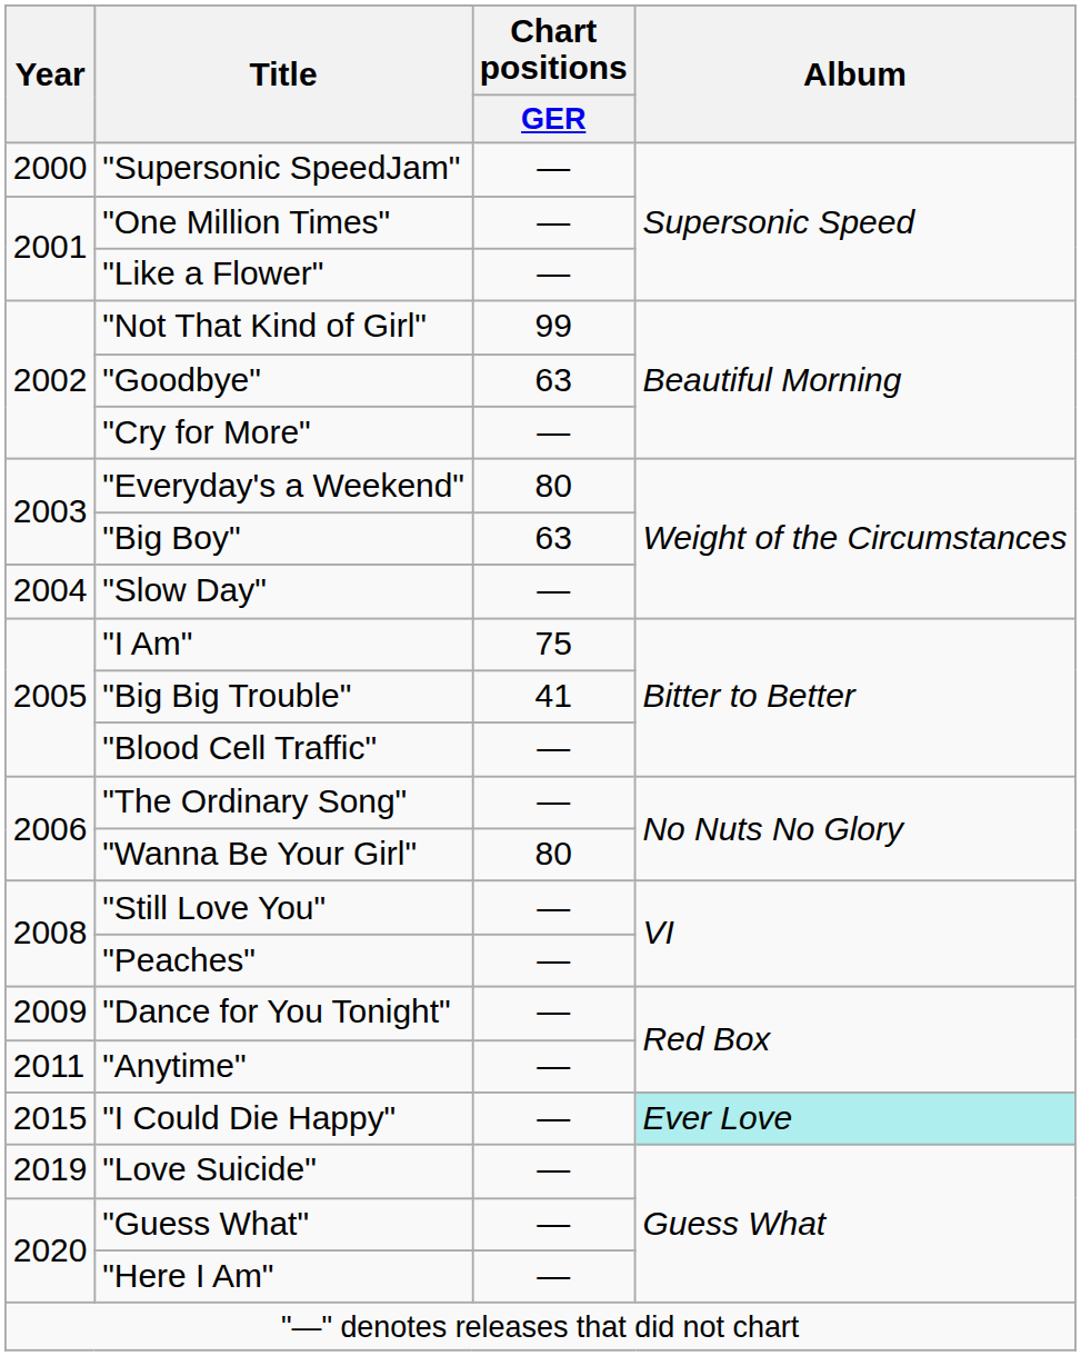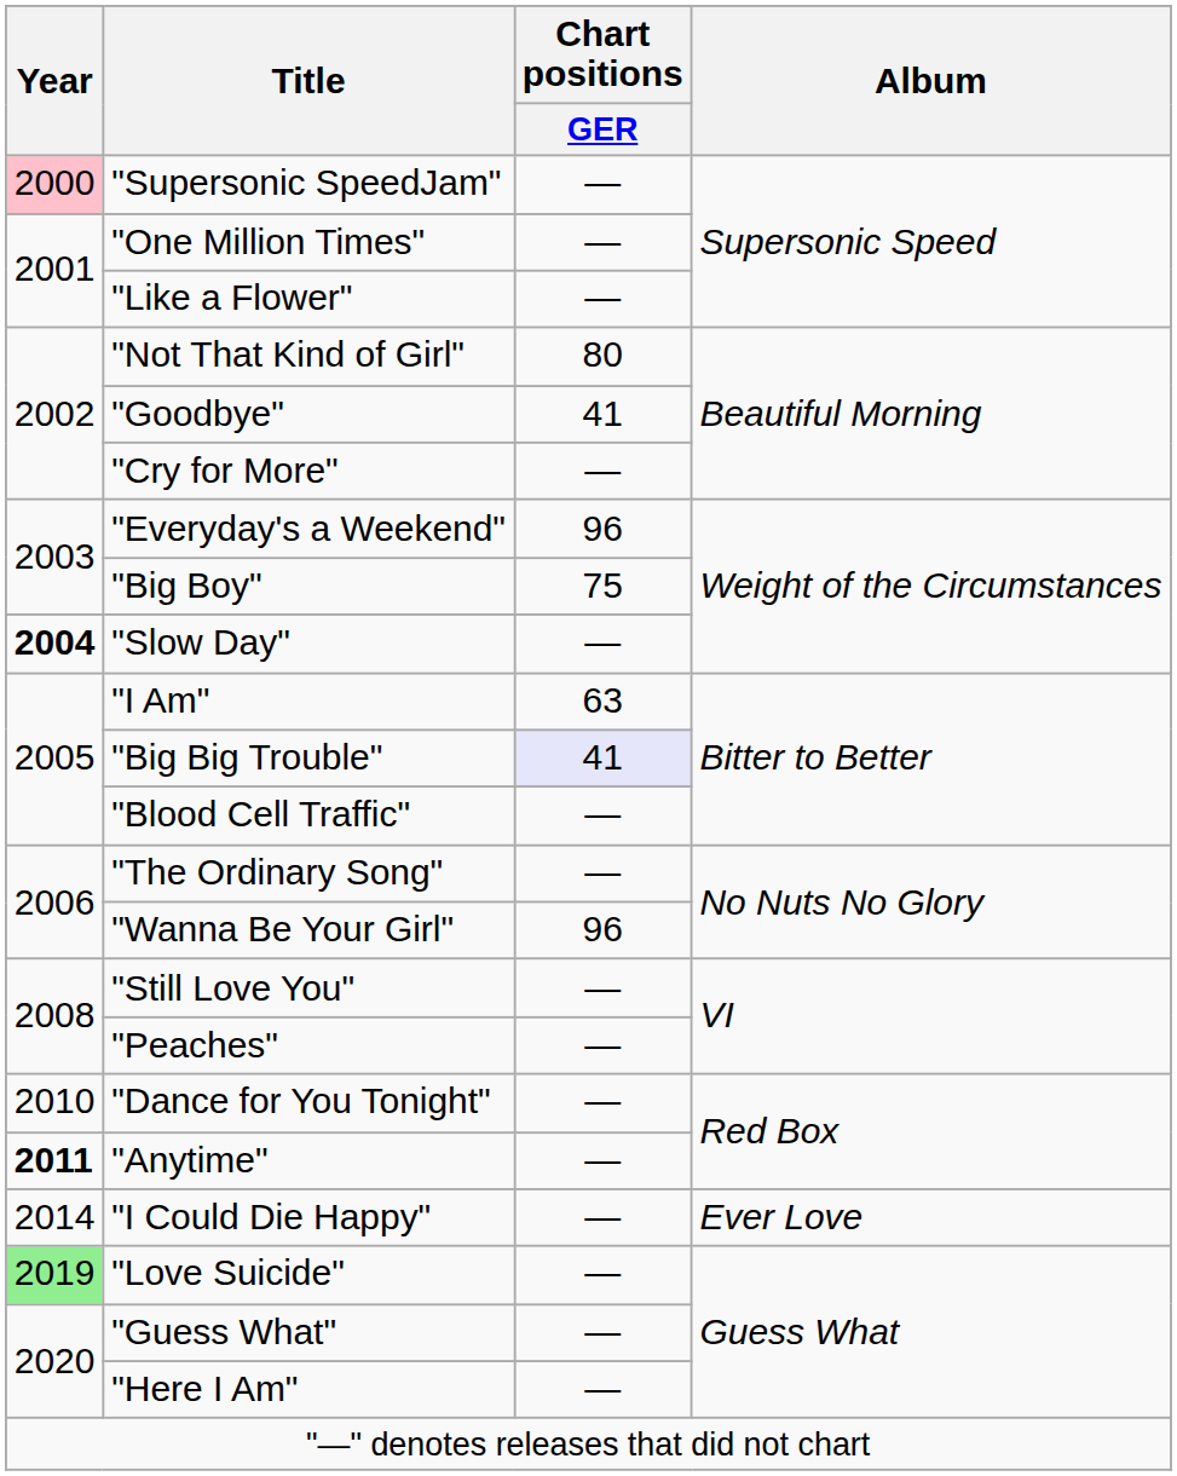 <table class="wikitable">
 <tr>
 <th rowspan="2">Year</th>
 <th rowspan="2">Title</th>
 <th colspan="1">Chart positions</th>
 <th rowspan="2">Album</th>
 </tr>
 <tr>
 <th style="width:3em;font-size:90%;"><a href='#'>GER</a></th>
 </tr>
 <tr>
-<td>2000</td>
+<td style="background: pink;">2000</td>
 <td>"Supersonic SpeedJam"</td>
 <td align="center">—</td>
 <td rowspan="3"><em>Supersonic Speed</em></td>
 </tr>
 <tr>
 <td rowspan="2">2001</td>
 <td>"One Million Times"</td>
 <td align="center">—</td>
 </tr>
 <tr>
 <td>"Like a Flower"</td>
 <td align="center">—</td>
 </tr>
 <tr>
 <td rowspan="3">2002</td>
 <td>"Not That Kind of Girl"</td>
-<td align="center">99</td>
+<td align="center">80</td>
 <td rowspan="3"><em>Beautiful Morning</em></td>
 </tr>
 <tr>
 <td>"Goodbye"</td>
-<td align="center">63</td>
+<td align="center">41</td>
 </tr>
 <tr>
 <td>"Cry for More"</td>
 <td align="center">—</td>
 </tr>
 <tr>
 <td rowspan="2">2003</td>
 <td>"Everyday's a Weekend"</td>
-<td align="center">80</td>
+<td align="center">96</td>
 <td rowspan="3"><em>Weight of the Circumstances</em></td>
 </tr>
 <tr>
 <td>"Big Boy"</td>
-<td align="center">63</td>
+<td align="center">75</td>
 </tr>
 <tr>
-<td>2004</td>
+<td><strong>2004</strong></td>
 <td>"Slow Day"</td>
 <td align="center">—</td>
 </tr>
 <tr>
 <td rowspan="3">2005</td>
 <td>"I Am"</td>
-<td align="center">75</td>
+<td align="center">63</td>
 <td rowspan="3"><em>Bitter to Better</em></td>
 </tr>
 <tr>
 <td>"Big Big Trouble"</td>
-<td align="center">41</td>
+<td align="center" style="background: lavender;">41</td>
 </tr>
 <tr>
 <td>"Blood Cell Traffic"</td>
 <td align="center">—</td>
 </tr>
 <tr>
 <td rowspan="2">2006</td>
 <td>"The Ordinary Song"</td>
 <td align="center">—</td>
 <td rowspan="2"><em>No Nuts No Glory</em></td>
 </tr>
 <tr>
 <td>"Wanna Be Your Girl"</td>
-<td align="center">80</td>
+<td align="center">96</td>
 </tr>
 <tr>
 <td rowspan="2">2008</td>
 <td>"Still Love You"</td>
 <td align="center">—</td>
 <td rowspan="2"><em>VI</em></td>
 </tr>
 <tr>
 <td>"Peaches"</td>
 <td align="center">—</td>
 </tr>
 <tr>
-<td>2009</td>
+<td>2010</td>
 <td>"Dance for You Tonight"</td>
 <td align="center">—</td>
 <td rowspan="2"><em>Red Box</em></td>
 </tr>
 <tr>
-<td>2011</td>
+<td><strong>2011</strong></td>
 <td>"Anytime"</td>
 <td align="center">—</td>
 </tr>
 <tr>
-<td>2015</td>
+<td>2014</td>
 <td>"I Could Die Happy"</td>
 <td align="center">—</td>
-<td style="background: paleturquoise;"><em>Ever Love</em></td>
+<td><em>Ever Love</em></td>
 </tr>
 <tr>
-<td>2019</td>
+<td style="background: lightgreen;">2019</td>
 <td>"Love Suicide"</td>
 <td align="center">—</td>
 <td rowspan="3"><em>Guess What</em></td>
 </tr>
 <tr>
 <td rowspan="2">2020</td>
 <td>"Guess What"</td>
 <td align="center">—</td>
 </tr>
 <tr>
 <td>"Here I Am"</td>
 <td align="center">—</td>
 </tr>
 <tr>
 <td align="center" colspan="6" style="font-size:90%">"—" denotes releases that did not chart</td>
 </tr>
 </table>
